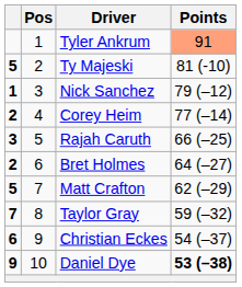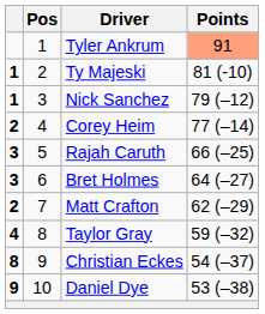 <table class="wikitable" style="font-size: 95%;">
 <tr>
 <th></th>
 <th>Pos</th>
 <th>Driver</th>
 <th>Points</th>
 </tr>
 <tr>
 <td align="left"></td>
 <td style="text-align:center;">1</td>
 <td><a href='#'>Tyler Ankrum</a></td>
 <td style="background: lightsalmon; text-align:center;">91</td>
 </tr>
 <tr>
-<td align="left"> <strong>5</strong></td>
+<td align="left"> <strong>1</strong></td>
 <td style="text-align:center;">2</td>
 <td><a href='#'>Ty Majeski</a></td>
 <td style="text-align:center;">81 (-10)</td>
 </tr>
 <tr>
 <td align="left"> <strong>1</strong></td>
 <td style="text-align:center;">3</td>
 <td><a href='#'>Nick Sanchez</a></td>
 <td style="text-align:center;">79 (–12)</td>
 </tr>
 <tr>
 <td align="left"> <strong>2</strong></td>
 <td style="text-align:center;">4</td>
 <td><a href='#'>Corey Heim</a></td>
 <td style="text-align:center;">77 (–14)</td>
 </tr>
 <tr>
 <td align="left"> <strong>3</strong></td>
 <td style="text-align:center;">5</td>
 <td><a href='#'>Rajah Caruth</a></td>
 <td style="text-align:center;">66 (–25)</td>
 </tr>
 <tr>
-<td align="left"> <strong>2</strong></td>
+<td align="left"> <strong>3</strong></td>
 <td style="text-align:center;">6</td>
 <td><a href='#'>Bret Holmes</a></td>
 <td style="text-align:center;">64 (–27)</td>
 </tr>
 <tr>
-<td align="left"> <strong>5</strong></td>
+<td align="left"> <strong>2</strong></td>
 <td style="text-align:center;">7</td>
 <td><a href='#'>Matt Crafton</a></td>
 <td style="text-align:center;">62 (–29)</td>
 </tr>
 <tr>
-<td align="left"> <strong>7</strong></td>
+<td align="left"> <strong>4</strong></td>
 <td style="text-align:center;">8</td>
 <td><a href='#'>Taylor Gray</a></td>
 <td style="text-align:center;">59 (–32)</td>
 </tr>
 <tr>
-<td align="left"> <strong>6</strong></td>
+<td align="left"> <strong>8</strong></td>
 <td style="text-align:center;">9</td>
 <td><a href='#'>Christian Eckes</a></td>
 <td style="text-align:center;">54 (–37)</td>
 </tr>
 <tr>
 <td align="left"> <strong>9</strong></td>
 <td style="text-align:center;">10</td>
 <td><a href='#'>Daniel Dye</a></td>
-<td style="text-align:center;"><strong>53 (–38)</strong></td>
+<td style="text-align:center;">53 (–38)</td>
 </tr>
 <tr class="sortbottom">
 <th colspan="9"></th>
 </tr>
 </table>
